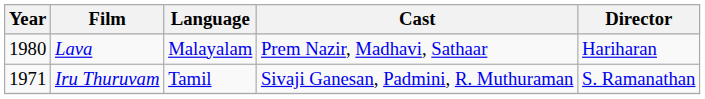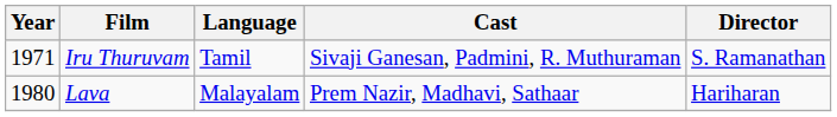 <table class="wikitable sortable">
 <tr style="background:#ccc; text-align:center;"|->
 <th>Year</th>
 <th>Film</th>
 <th>Language</th>
 <th>Cast</th>
 <th>Director</th>
 </tr>
 <tr>
+<td>1971</td>
+<td><em><a href='#'>Iru Thuruvam</a></em></td>
+<td><a href='#'>Tamil</a></td>
+<td><a href='#'>Sivaji Ganesan</a>, <a href='#'>Padmini</a>, <a href='#'>R. Muthuraman</a></td>
+<td><a href='#'>S. Ramanathan</a></td>
+</tr>
+<tr>
 <td>1980</td>
 <td><em><a href='#'>Lava</a></em></td>
 <td><a href='#'>Malayalam</a></td>
 <td><a href='#'>Prem Nazir</a>, <a href='#'>Madhavi</a>, <a href='#'>Sathaar</a></td>
 <td><a href='#'>Hariharan</a></td>
 </tr>
 <tr>
-<td>1971</td>
-<td><em><a href='#'>Iru Thuruvam</a></em></td>
-<td><a href='#'>Tamil</a></td>
-<td><a href='#'>Sivaji Ganesan</a>, <a href='#'>Padmini</a>, <a href='#'>R. Muthuraman</a></td>
-<td><a href='#'>S. Ramanathan</a></td>
-</tr>
-<tr>
 </tr>
 </table>
